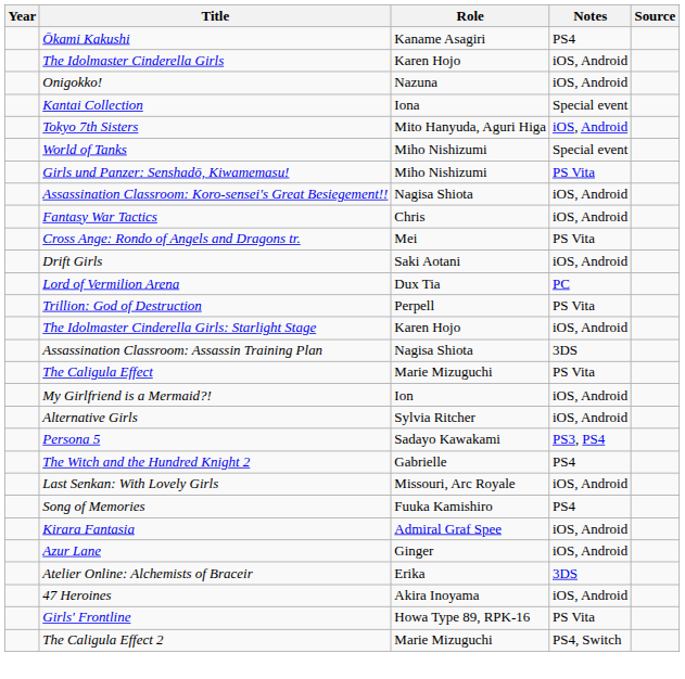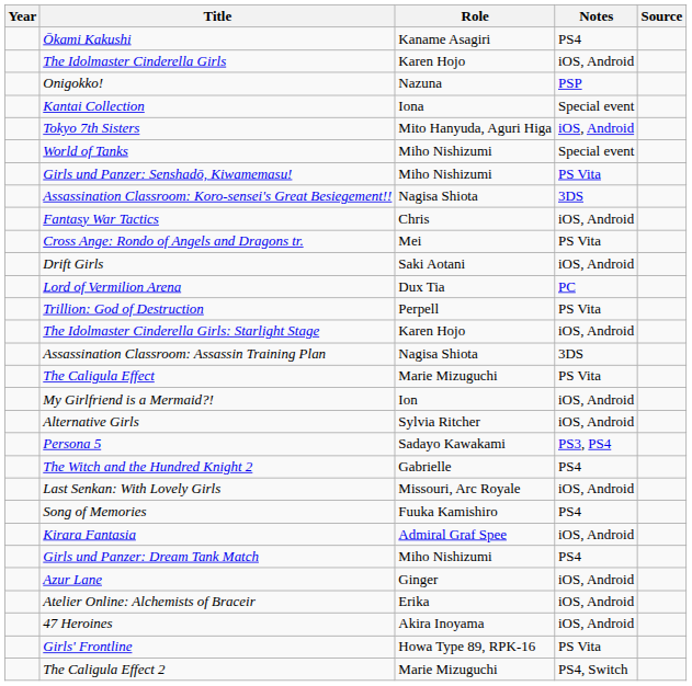 <table class="wikitable sortable plainrowheaders">
 <tr>
 <th>Year</th>
 <th>Title</th>
 <th>Role</th>
 <th class="unsortable">Notes</th>
 <th class="unsortable">Source</th>
 </tr>
 <tr>
 <td></td>
 <td><em><a href='#'>Ōkami Kakushi</a></em></td>
 <td>Kaname Asagiri</td>
 <td>PS4</td>
 <td></td>
 </tr>
 <tr>
 <td></td>
 <td><em><a href='#'>The Idolmaster Cinderella Girls</a></em></td>
 <td>Karen Hojo</td>
 <td>iOS, Android</td>
 <td></td>
 </tr>
 <tr>
 <td></td>
 <td><em>Onigokko!</em></td>
 <td>Nazuna</td>
-<td>iOS, Android</td>
+<td><a href='#'>PSP</a></td>
 <td></td>
 </tr>
 <tr>
 <td></td>
 <td><em><a href='#'>Kantai Collection</a></em></td>
 <td>Iona</td>
 <td>Special event</td>
 <td></td>
 </tr>
 <tr>
 <td></td>
 <td><em><a href='#'>Tokyo 7th Sisters</a></em></td>
 <td>Mito Hanyuda, Aguri Higa</td>
 <td><a href='#'>iOS</a>, <a href='#'>Android</a></td>
 <td></td>
 </tr>
 <tr>
 <td></td>
 <td><em><a href='#'>World of Tanks</a></em></td>
 <td>Miho Nishizumi</td>
 <td>Special event</td>
 <td></td>
 </tr>
 <tr>
 <td></td>
 <td><em><a href='#'>Girls und Panzer: Senshadō, Kiwamemasu!</a></em></td>
 <td>Miho Nishizumi</td>
 <td><a href='#'>PS Vita</a></td>
 <td></td>
 </tr>
 <tr>
 <td></td>
 <td><em><a href='#'>Assassination Classroom: Koro-sensei's Great Besiegement!!</a></em></td>
 <td>Nagisa Shiota</td>
-<td>iOS, Android</td>
+<td><a href='#'>3DS</a></td>
 <td></td>
 </tr>
 <tr>
 <td></td>
 <td><em><a href='#'>Fantasy War Tactics</a></em></td>
 <td>Chris</td>
 <td>iOS, Android</td>
 <td></td>
 </tr>
 <tr>
 <td></td>
 <td><em><a href='#'>Cross Ange: Rondo of Angels and Dragons tr.</a></em></td>
 <td>Mei</td>
 <td>PS Vita</td>
 <td></td>
 </tr>
 <tr>
 <td></td>
 <td><em>Drift Girls</em></td>
 <td>Saki Aotani</td>
 <td>iOS, Android</td>
 <td></td>
 </tr>
 <tr>
 <td></td>
 <td><em><a href='#'>Lord of Vermilion Arena</a></em></td>
 <td>Dux Tia</td>
 <td><a href='#'>PC</a></td>
 <td></td>
 </tr>
 <tr>
 <td></td>
 <td><em><a href='#'>Trillion: God of Destruction</a></em></td>
 <td>Perpell</td>
 <td>PS Vita</td>
 <td></td>
 </tr>
 <tr>
 <td></td>
 <td><em><a href='#'>The Idolmaster Cinderella Girls: Starlight Stage</a></em></td>
 <td>Karen Hojo</td>
 <td>iOS, Android</td>
 <td></td>
 </tr>
 <tr>
 <td></td>
 <td><em>Assassination Classroom: Assassin Training Plan</em></td>
 <td>Nagisa Shiota</td>
 <td>3DS</td>
 <td></td>
 </tr>
 <tr>
 <td></td>
 <td><em><a href='#'>The Caligula Effect</a></em></td>
 <td>Marie Mizuguchi</td>
 <td>PS Vita</td>
 <td></td>
 </tr>
 <tr>
 <td></td>
 <td><em>My Girlfriend is a Mermaid?!</em></td>
 <td>Ion</td>
 <td>iOS, Android</td>
 <td></td>
 </tr>
 <tr>
 <td></td>
 <td><em>Alternative Girls</em></td>
 <td>Sylvia Ritcher</td>
 <td>iOS, Android</td>
 <td></td>
 </tr>
 <tr>
 <td></td>
 <td><em><a href='#'>Persona 5</a></em></td>
 <td>Sadayo Kawakami</td>
 <td><a href='#'>PS3</a>, <a href='#'>PS4</a></td>
 <td></td>
 </tr>
 <tr>
 <td></td>
 <td><em><a href='#'>The Witch and the Hundred Knight 2</a></em></td>
 <td>Gabrielle</td>
 <td>PS4</td>
 <td></td>
 </tr>
 <tr>
 <td></td>
 <td><em>Last Senkan: With Lovely Girls</em></td>
 <td>Missouri, Arc Royale</td>
 <td>iOS, Android</td>
 <td></td>
 </tr>
 <tr>
 <td></td>
 <td><em>Song of Memories</em></td>
 <td>Fuuka Kamishiro</td>
 <td>PS4</td>
 <td></td>
 </tr>
 <tr>
 <td></td>
 <td><em><a href='#'>Kirara Fantasia</a></em></td>
 <td><a href='#'>Admiral Graf Spee</a></td>
 <td>iOS, Android</td>
 <td></td>
 </tr>
 <tr>
 <td></td>
+<td><em><a href='#'>Girls und Panzer: Dream Tank Match</a></em></td>
+<td>Miho Nishizumi</td>
+<td>PS4</td>
+<td></td>
+</tr>
+<tr>
+<td></td>
 <td><em><a href='#'>Azur Lane</a></em></td>
 <td>Ginger</td>
 <td>iOS, Android</td>
 <td></td>
 </tr>
 <tr>
 <td></td>
 <td><em>Atelier Online: Alchemists of Braceir</em></td>
 <td>Erika</td>
-<td><a href='#'>3DS</a></td>
+<td>iOS, Android</td>
 <td></td>
 </tr>
 <tr>
 <td></td>
 <td><em>47 Heroines</em></td>
 <td>Akira Inoyama</td>
 <td>iOS, Android</td>
 <td></td>
 </tr>
 <tr>
 <td></td>
 <td><em><a href='#'>Girls' Frontline</a></em></td>
 <td>Howa Type 89, RPK-16</td>
 <td>PS Vita</td>
 <td></td>
 </tr>
 <tr>
 <td></td>
 <td><em>The Caligula Effect 2</em></td>
 <td>Marie Mizuguchi</td>
 <td>PS4, Switch</td>
 <td></td>
 </tr>
 </table>
